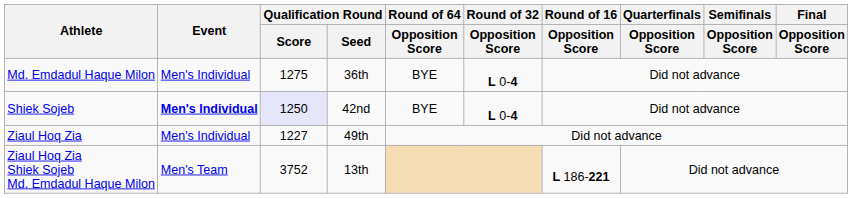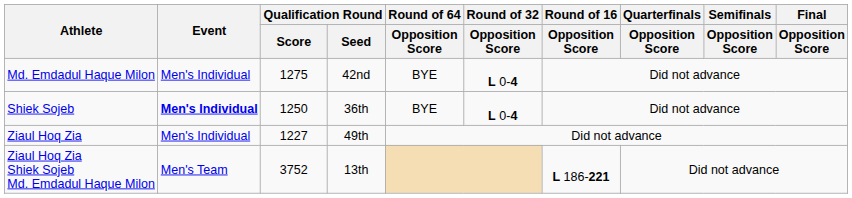 <table class="wikitable" style="font-size:90%">
 <tr>
 <th rowspan="2">Athlete</th>
 <th rowspan="2">Event</th>
 <th colspan="2">Qualification Round</th>
 <th>Round of 64</th>
 <th>Round of 32</th>
 <th>Round of 16</th>
 <th>Quarterfinals</th>
 <th>Semifinals</th>
 <th>Final</th>
 </tr>
 <tr>
 <th>Score</th>
 <th>Seed</th>
 <th>Opposition<br>Score</th>
 <th>Opposition<br>Score</th>
 <th>Opposition<br>Score</th>
 <th>Opposition<br>Score</th>
 <th>Opposition<br>Score</th>
 <th>Opposition<br>Score</th>
 </tr>
 <tr>
 <td><a href='#'>Md. Emdadul Haque Milon</a></td>
 <td><a href='#'>Men's Individual</a></td>
 <td align=center>1275</td>
-<td align=center>36th</td>
+<td align=center>42nd</td>
 <td align=center>BYE</td>
 <td align=center><br><strong>L</strong> 0-<strong>4</strong></td>
 <td align=center colspan="7">Did not advance</td>
 </tr>
 <tr>
 <td><a href='#'>Shiek Sojeb</a></td>
 <td><strong><a href='#'>Men's Individual</a></strong></td>
-<td align=center style="background: lavender;">1250</td>
-<td align=center>42nd</td>
+<td align=center>1250</td>
+<td align=center>36th</td>
 <td align=center>BYE</td>
 <td align=center><br><strong>L</strong> 0-<strong>4</strong></td>
 <td align=center colspan="7">Did not advance</td>
 </tr>
 <tr>
 <td><a href='#'>Ziaul Hoq Zia</a></td>
 <td><a href='#'>Men's Individual</a></td>
 <td align=center>1227</td>
 <td align=center>49th</td>
 <td align=center colspan="7">Did not advance</td>
 </tr>
 <tr>
 <td><a href='#'>Ziaul Hoq Zia</a><br><a href='#'>Shiek Sojeb</a><br><a href='#'>Md. Emdadul Haque Milon</a></td>
 <td><a href='#'>Men's Team</a></td>
 <td align=center>3752</td>
 <td align=center>13th</td>
 <td align="center" bgcolor=wheat colspan=2></td>
 <td align=center><br><strong>L</strong> 186-<strong>221</strong></td>
 <td align=center colspan="7">Did not advance</td>
 </tr>
 </table>
